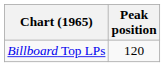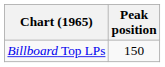 <table class="wikitable">
 <tr>
 <th>Chart (1965)</th>
 <th>Peak<br>position</th>
 </tr>
 <tr>
 <td><a href='#'><em>Billboard</em> Top LPs</a></td>
-<td style="text-align:center;">120</td>
+<td style="text-align:center;">150</td>
 </tr>
 </table>
